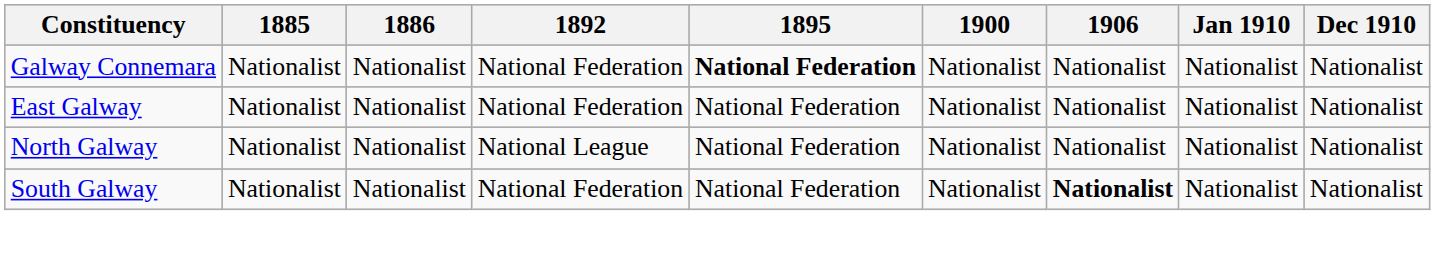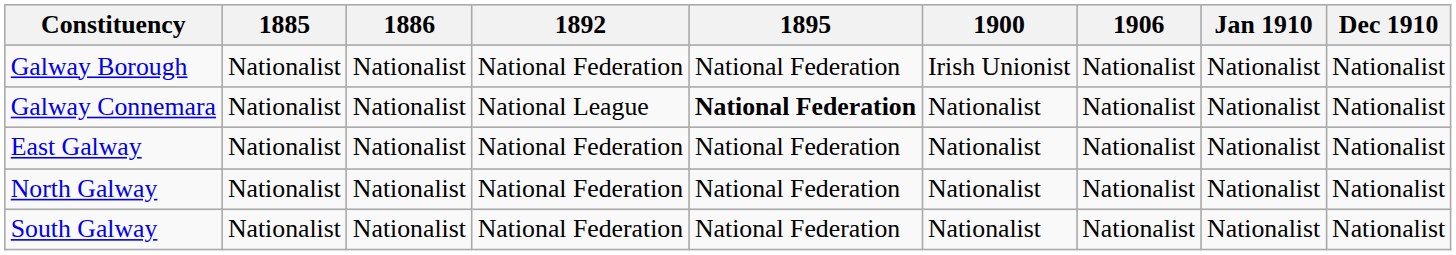 <table class="wikitable sortable">
 <tr>
 <th>Constituency</th>
 <th>1885</th>
 <th>1886</th>
 <th>1892</th>
 <th>1895</th>
 <th>1900</th>
 <th>1906</th>
 <th>Jan 1910</th>
 <th>Dec 1910</th>
 </tr>
 <tr>
+<td><a href='#'>Galway Borough</a></td>
+<td bgcolor=>Nationalist</td>
+<td bgcolor=>Nationalist</td>
+<td bgcolor=>National Federation</td>
+<td bgcolor=>National Federation</td>
+<td bgcolor=>Irish Unionist</td>
+<td bgcolor=>Nationalist</td>
+<td bgcolor=>Nationalist</td>
+<td bgcolor=>Nationalist</td>
+</tr>
+<tr>
 <td><a href='#'>Galway Connemara</a></td>
 <td bgcolor=>Nationalist</td>
 <td bgcolor=>Nationalist</td>
-<td bgcolor=>National Federation</td>
+<td bgcolor=>National League</td>
 <td bgcolor=><strong>National Federation</strong></td>
 <td bgcolor=>Nationalist</td>
 <td bgcolor=>Nationalist</td>
 <td bgcolor=>Nationalist</td>
 <td bgcolor=>Nationalist</td>
 </tr>
 <tr>
 <td><a href='#'>East Galway</a></td>
 <td bgcolor=>Nationalist</td>
 <td bgcolor=>Nationalist</td>
 <td bgcolor=>National Federation</td>
 <td bgcolor=>National Federation</td>
 <td bgcolor=>Nationalist</td>
 <td bgcolor=>Nationalist</td>
 <td bgcolor=>Nationalist</td>
 <td bgcolor=>Nationalist</td>
 </tr>
 <tr>
 <td><a href='#'>North Galway</a></td>
 <td bgcolor=>Nationalist</td>
 <td bgcolor=>Nationalist</td>
-<td bgcolor=>National League</td>
+<td bgcolor=>National Federation</td>
 <td bgcolor=>National Federation</td>
 <td bgcolor=>Nationalist</td>
 <td bgcolor=>Nationalist</td>
 <td bgcolor=>Nationalist</td>
 <td bgcolor=>Nationalist</td>
 </tr>
 <tr>
 <td><a href='#'>South Galway</a></td>
 <td bgcolor=>Nationalist</td>
 <td bgcolor=>Nationalist</td>
 <td bgcolor=>National Federation</td>
 <td bgcolor=>National Federation</td>
 <td bgcolor=>Nationalist</td>
-<td bgcolor=><strong>Nationalist</strong></td>
+<td bgcolor=>Nationalist</td>
 <td bgcolor=>Nationalist</td>
 <td bgcolor=>Nationalist</td>
 </tr>
 </table>
